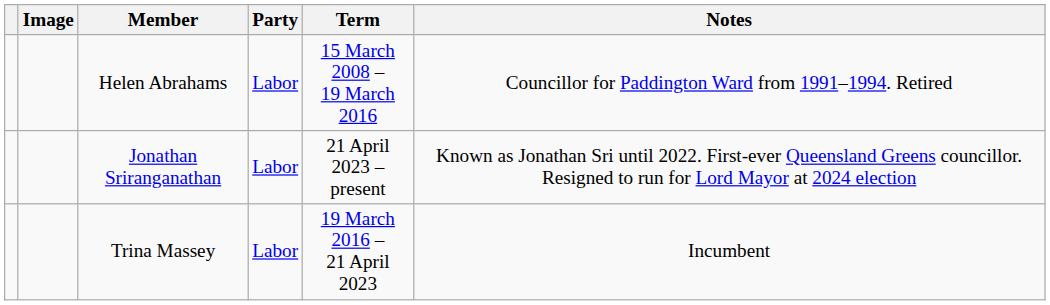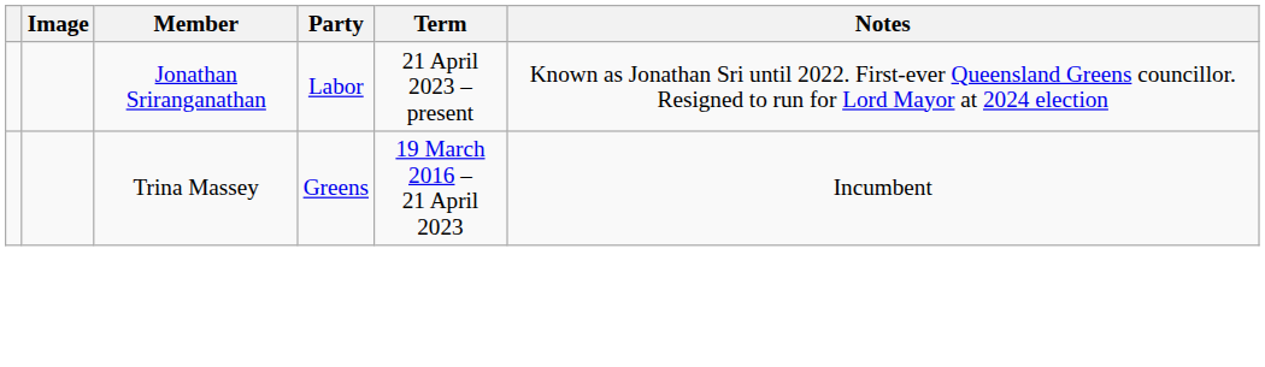 <table class="wikitable" style="text-align:center">
 <tr>
 <th></th>
 <th>Image</th>
 <th>Member</th>
 <th>Party</th>
 <th>Term</th>
 <th>Notes</th>
-</tr>
-<tr>
-<td> </td>
-<td></td>
-<td>Helen Abrahams</td>
-<td><a href='#'>Labor</a></td>
-<td><a href='#'>15 March 2008</a>  –<br> <a href='#'>19 March 2016</a></td>
-<td>Councillor for <a href='#'>Paddington Ward</a> from <a href='#'>1991</a>–<a href='#'>1994</a>. Retired</td>
 </tr>
 <tr>
 <td> </td>
 <td></td>
 <td><a href='#'>Jonathan Sriranganathan</a></td>
 <td><a href='#'>Labor</a></td>
 <td>21 April 2023 –<br> present</td>
 <td>Known as Jonathan Sri until 2022. First-ever <a href='#'>Queensland Greens</a> councillor. Resigned to run for <a href='#'>Lord Mayor</a> at <a href='#'>2024 election</a></td>
 </tr>
 <tr>
 <td> </td>
 <td></td>
 <td>Trina Massey</td>
-<td><a href='#'>Labor</a></td>
+<td><a href='#'>Greens</a></td>
 <td><a href='#'>19 March 2016</a> –<br> 21 April 2023</td>
 <td>Incumbent</td>
 </tr>
 </table>
